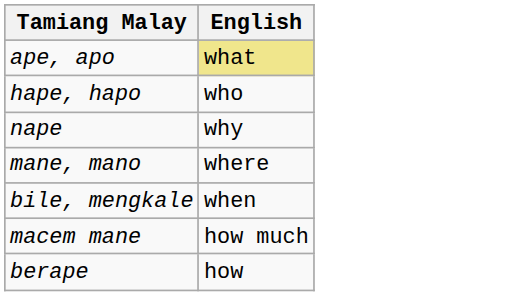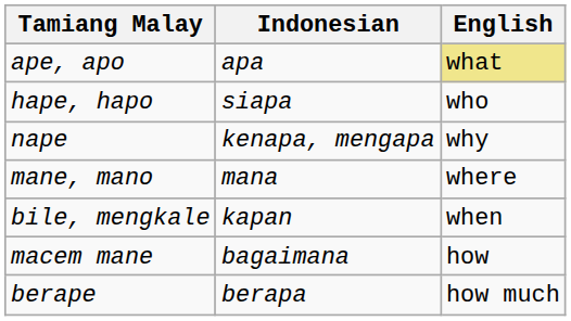 <table class="wikitable">
 <tr>
 <th>Tamiang Malay</th>
+<th>Indonesian</th>
 <th>English</th>
 </tr>
 <tr>
 <td><em>ape, apo</em></td>
+<td><em>apa</em></td>
 <td style="background: khaki;">what</td>
 </tr>
 <tr>
 <td><em>hape, hapo</em></td>
+<td><em>siapa</em></td>
 <td>who</td>
 </tr>
 <tr>
 <td><em>nape</em></td>
+<td><em>kenapa, mengapa</em></td>
 <td>why</td>
 </tr>
 <tr>
 <td><em>mane, mano</em></td>
+<td><em>mana</em></td>
 <td>where</td>
 </tr>
 <tr>
 <td><em>bile, mengkale</em></td>
+<td><em>kapan</em></td>
 <td>when</td>
 </tr>
 <tr>
 <td><em>macem mane</em></td>
-<td>how much</td>
+<td><em>bagaimana</em></td>
+<td>how</td>
 </tr>
 <tr>
 <td><em>berape</em></td>
-<td>how</td>
+<td><em>berapa</em></td>
+<td>how much</td>
 </tr>
 </table>
